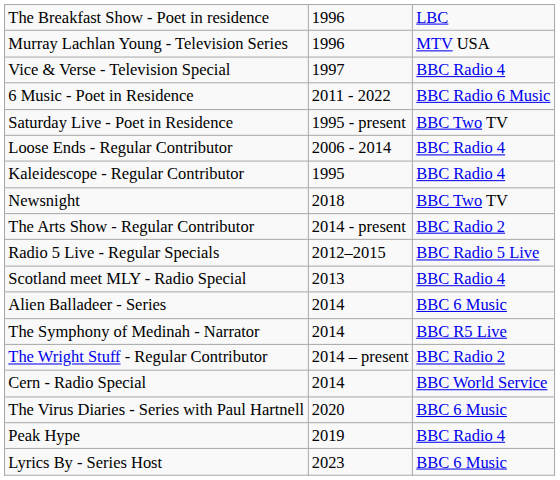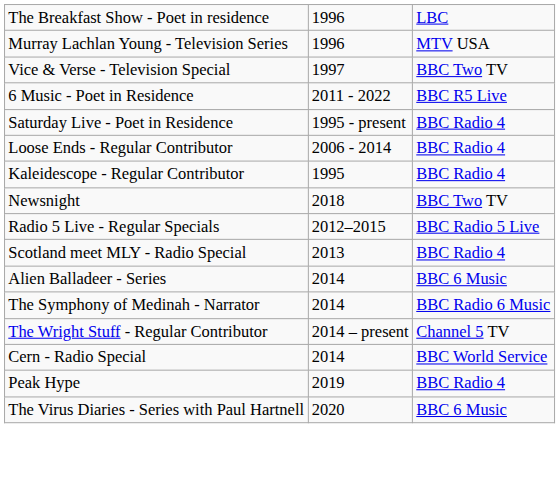 <table class="wikitable">
 <tr>
 <td>The Breakfast Show - Poet in residence</td>
 <td>1996</td>
 <td><a href='#'>LBC</a></td>
 </tr>
 <tr>
 <td>Murray Lachlan Young - Television Series</td>
 <td>1996</td>
 <td><a href='#'>MTV</a> USA</td>
 </tr>
 <tr>
 <td>Vice & Verse - Television Special</td>
 <td>1997</td>
-<td><a href='#'>BBC Radio 4</a></td>
+<td><a href='#'>BBC Two</a> TV</td>
 </tr>
 <tr>
 <td>6 Music - Poet in Residence</td>
 <td>2011 - 2022</td>
-<td><a href='#'>BBC Radio 6 Music</a></td>
+<td><a href='#'>BBC R5 Live</a></td>
 </tr>
 <tr>
 <td>Saturday Live - Poet in Residence</td>
 <td>1995 - present</td>
-<td><a href='#'>BBC Two</a> TV</td>
+<td><a href='#'>BBC Radio 4</a></td>
 </tr>
 <tr>
 <td>Loose Ends - Regular Contributor</td>
 <td>2006 - 2014</td>
 <td><a href='#'>BBC Radio 4</a></td>
 </tr>
 <tr>
 <td>Kaleidescope - Regular Contributor</td>
 <td>1995</td>
 <td><a href='#'>BBC Radio 4</a></td>
 </tr>
 <tr>
 <td>Newsnight</td>
 <td>2018</td>
 <td><a href='#'>BBC Two</a> TV</td>
-</tr>
-<tr>
-<td>The Arts Show - Regular Contributor</td>
-<td>2014 - present</td>
-<td><a href='#'>BBC Radio 2</a></td>
 </tr>
 <tr>
 <td>Radio 5 Live - Regular Specials</td>
 <td>2012–2015</td>
 <td><a href='#'>BBC Radio 5 Live</a></td>
 </tr>
 <tr>
 <td>Scotland meet MLY - Radio Special</td>
 <td>2013</td>
 <td><a href='#'>BBC Radio 4</a></td>
 </tr>
 <tr>
 <td>Alien Balladeer - Series</td>
 <td>2014</td>
 <td><a href='#'>BBC 6 Music</a></td>
 </tr>
 <tr>
 <td>The Symphony of Medinah - Narrator</td>
 <td>2014</td>
-<td><a href='#'>BBC R5 Live</a></td>
+<td><a href='#'>BBC Radio 6 Music</a></td>
 </tr>
 <tr>
 <td><a href='#'>The Wright Stuff</a> - Regular Contributor</td>
 <td>2014 – present</td>
-<td><a href='#'>BBC Radio 2</a></td>
+<td><a href='#'>Channel 5</a> TV</td>
 </tr>
 <tr>
 <td>Cern - Radio Special</td>
 <td>2014</td>
 <td><a href='#'>BBC World Service</a></td>
 </tr>
 <tr>
-<td>The Virus Diaries - Series with Paul Hartnell</td>
-<td>2020</td>
-<td><a href='#'>BBC 6 Music</a></td>
-</tr>
-<tr>
 <td>Peak Hype</td>
 <td>2019</td>
 <td><a href='#'>BBC Radio 4</a></td>
 </tr>
 <tr>
-<td>Lyrics By - Series Host</td>
-<td>2023</td>
+<td>The Virus Diaries - Series with Paul Hartnell</td>
+<td>2020</td>
 <td><a href='#'>BBC 6 Music</a></td>
 </tr>
 </table>
